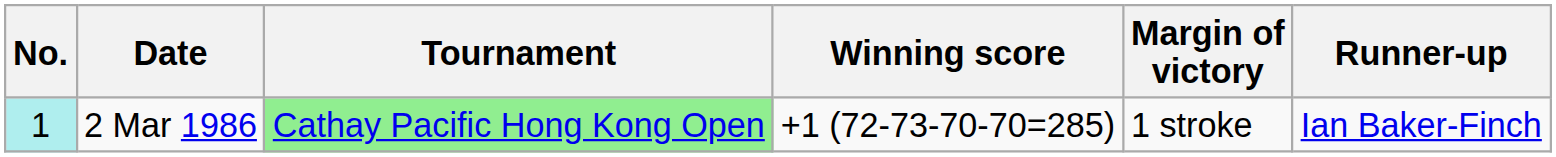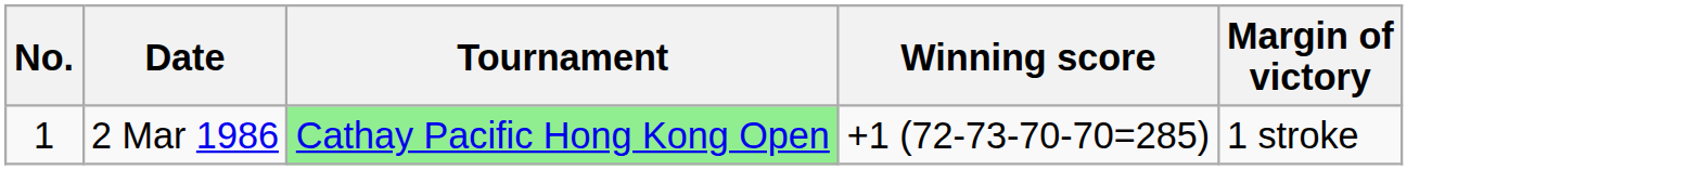 <table class="wikitable" style="font-size:95%;">
 <tr>
 <th>No.</th>
 <th>Date</th>
 <th>Tournament</th>
 <th>Winning score</th>
 <th>Margin of<br>victory</th>
-<th>Runner-up</th>
 </tr>
 <tr>
-<td align=center style="background: paleturquoise;">1</td>
+<td align=center>1</td>
 <td align=right>2 Mar <a href='#'>1986</a></td>
 <td style="background: lightgreen;"><a href='#'>Cathay Pacific Hong Kong Open</a></td>
 <td>+1 (72-73-70-70=285)</td>
 <td>1 stroke</td>
-<td> <a href='#'>Ian Baker-Finch</a></td>
 </tr>
 </table>
